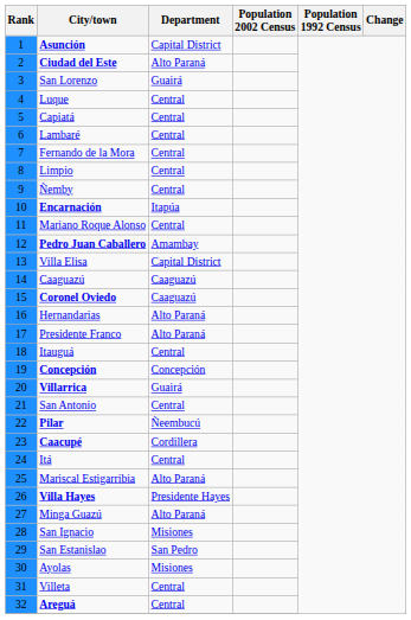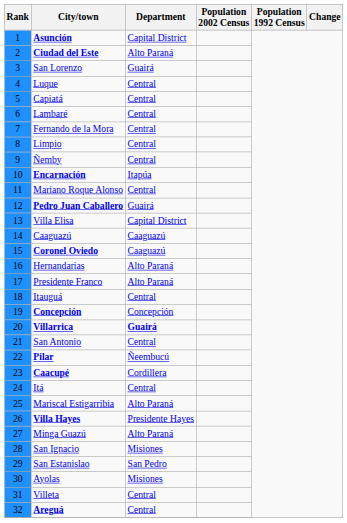 <table class="wikitable sortable" align="center">
 <tr bgcolor="#E6E6FA">
 <th>Rank</th>
 <th>City/town</th>
 <th>Department</th>
 <th>Population<br>2002 Census</th>
 <th>Population<br>1992 Census</th>
 <th>Change</th>
 </tr>
 <tr>
 <td align=center bgcolor="1E90FF">1</td>
 <td><strong><a href='#'>Asunción</a></strong></td>
 <td><a href='#'>Capital District</a></td>
 <td></td>
 </tr>
 <tr>
 <td align=center bgcolor="1E90FF">2</td>
 <td><strong><a href='#'>Ciudad del Este</a></strong></td>
 <td><a href='#'>Alto Paraná</a></td>
 <td></td>
 </tr>
 <tr>
 <td align=center bgcolor="1E90FF">3</td>
 <td><a href='#'>San Lorenzo</a></td>
 <td><a href='#'>Guairá</a></td>
 <td></td>
 </tr>
 <tr>
 <td align=center bgcolor="1E90FF">4</td>
 <td><a href='#'>Luque</a></td>
 <td><a href='#'>Central</a></td>
 <td></td>
 </tr>
 <tr>
 <td align=center bgcolor="1E90FF">5</td>
 <td><a href='#'>Capiatá</a></td>
 <td><a href='#'>Central</a></td>
 <td></td>
 </tr>
 <tr>
 <td align=center bgcolor="1E90FF">6</td>
 <td><a href='#'>Lambaré</a></td>
 <td><a href='#'>Central</a></td>
 <td></td>
 </tr>
 <tr>
 <td align=center bgcolor="1E90FF">7</td>
 <td><a href='#'>Fernando de la Mora</a></td>
 <td><a href='#'>Central</a></td>
 <td></td>
 </tr>
 <tr>
 <td align=center bgcolor="1E90FF">8</td>
 <td><a href='#'>Limpio</a></td>
 <td><a href='#'>Central</a></td>
 <td></td>
 </tr>
 <tr>
 <td align=center bgcolor="1E90FF">9</td>
 <td><a href='#'>Ñemby</a></td>
 <td><a href='#'>Central</a></td>
 <td></td>
 </tr>
 <tr>
 <td align=center bgcolor="1E90FF">10</td>
 <td><strong><a href='#'>Encarnación</a></strong></td>
 <td><a href='#'>Itapúa</a></td>
 <td></td>
 </tr>
 <tr>
 <td align=center bgcolor="1E90FF">11</td>
 <td><a href='#'>Mariano Roque Alonso</a></td>
 <td><a href='#'>Central</a></td>
 <td></td>
 </tr>
 <tr>
 <td align=center bgcolor="1E90FF">12</td>
 <td><strong><a href='#'>Pedro Juan Caballero</a></strong></td>
-<td><a href='#'>Amambay</a></td>
+<td><a href='#'>Guairá</a></td>
 <td></td>
 </tr>
 <tr>
 <td align=center bgcolor="1E90FF">13</td>
 <td><a href='#'>Villa Elisa</a></td>
 <td><a href='#'>Capital District</a></td>
 <td></td>
 </tr>
 <tr>
 <td align=center bgcolor="1E90FF">14</td>
 <td><a href='#'>Caaguazú</a></td>
 <td><a href='#'>Caaguazú</a></td>
 <td></td>
 </tr>
 <tr>
 <td align=center bgcolor="1E90FF">15</td>
 <td><strong><a href='#'>Coronel Oviedo</a></strong></td>
 <td><a href='#'>Caaguazú</a></td>
 <td></td>
 </tr>
 <tr>
 <td align=center bgcolor="1E90FF">16</td>
 <td><a href='#'>Hernandarias</a></td>
 <td><a href='#'>Alto Paraná</a></td>
 <td></td>
 </tr>
 <tr>
 <td align=center bgcolor="1E90FF">17</td>
 <td><a href='#'>Presidente Franco</a></td>
 <td><a href='#'>Alto Paraná</a></td>
 <td></td>
 </tr>
 <tr>
 <td align=center bgcolor="1E90FF">18</td>
 <td><a href='#'>Itauguá</a></td>
 <td><a href='#'>Central</a></td>
 <td></td>
 </tr>
 <tr>
 <td align=center bgcolor="1E90FF">19</td>
 <td><strong><a href='#'>Concepción</a></strong></td>
 <td><a href='#'>Concepción</a></td>
 <td></td>
 </tr>
 <tr>
 <td align=center bgcolor="1E90FF">20</td>
 <td><strong><a href='#'>Villarrica</a></strong></td>
-<td><a href='#'>Guairá</a></td>
+<td><strong><a href='#'>Guairá</a></strong></td>
 <td></td>
 </tr>
 <tr>
 <td align=center bgcolor="1E90FF">21</td>
 <td><a href='#'>San Antonio</a></td>
 <td><a href='#'>Central</a></td>
 <td></td>
 </tr>
 <tr>
 <td align=center bgcolor="1E90FF">22</td>
 <td><strong><a href='#'>Pilar</a></strong></td>
 <td><a href='#'>Ñeembucú</a></td>
 <td></td>
 </tr>
 <tr>
 <td align=center bgcolor="1E90FF">23</td>
 <td><strong><a href='#'>Caacupé</a></strong></td>
 <td><a href='#'>Cordillera</a></td>
 <td></td>
 </tr>
 <tr>
 <td align=center bgcolor="1E90FF">24</td>
 <td><a href='#'>Itá</a></td>
 <td><a href='#'>Central</a></td>
 <td></td>
 </tr>
 <tr>
 <td align=center bgcolor="1E90FF">25</td>
 <td><a href='#'>Mariscal Estigarribia</a></td>
 <td><a href='#'>Alto Paraná</a></td>
 <td></td>
 </tr>
 <tr>
 <td align=center bgcolor="1E90FF">26</td>
 <td><strong><a href='#'>Villa Hayes</a></strong></td>
 <td><a href='#'>Presidente Hayes</a></td>
 <td></td>
 </tr>
 <tr>
 <td align=center bgcolor="1E90FF">27</td>
 <td><a href='#'>Minga Guazú</a></td>
 <td><a href='#'>Alto Paraná</a></td>
 <td></td>
 </tr>
 <tr>
 <td align=center bgcolor="1E90FF">28</td>
 <td><a href='#'>San Ignacio</a></td>
 <td><a href='#'>Misiones</a></td>
 <td></td>
 </tr>
 <tr>
 <td align=center bgcolor="1E90FF">29</td>
 <td><a href='#'>San Estanislao</a></td>
 <td><a href='#'>San Pedro</a></td>
 <td></td>
 </tr>
 <tr>
 <td align=center bgcolor="1E90FF">30</td>
 <td><a href='#'>Ayolas</a></td>
 <td><a href='#'>Misiones</a></td>
 <td></td>
 </tr>
 <tr>
 <td align=center bgcolor="1E90FF">31</td>
 <td><a href='#'>Villeta</a></td>
 <td><a href='#'>Central</a></td>
 <td></td>
 </tr>
 <tr>
 <td align=center bgcolor="1E90FF">32</td>
 <td><strong><a href='#'>Areguá</a></strong></td>
 <td><a href='#'>Central</a></td>
 <td></td>
 </tr>
 <tr>
 </tr>
 </table>
